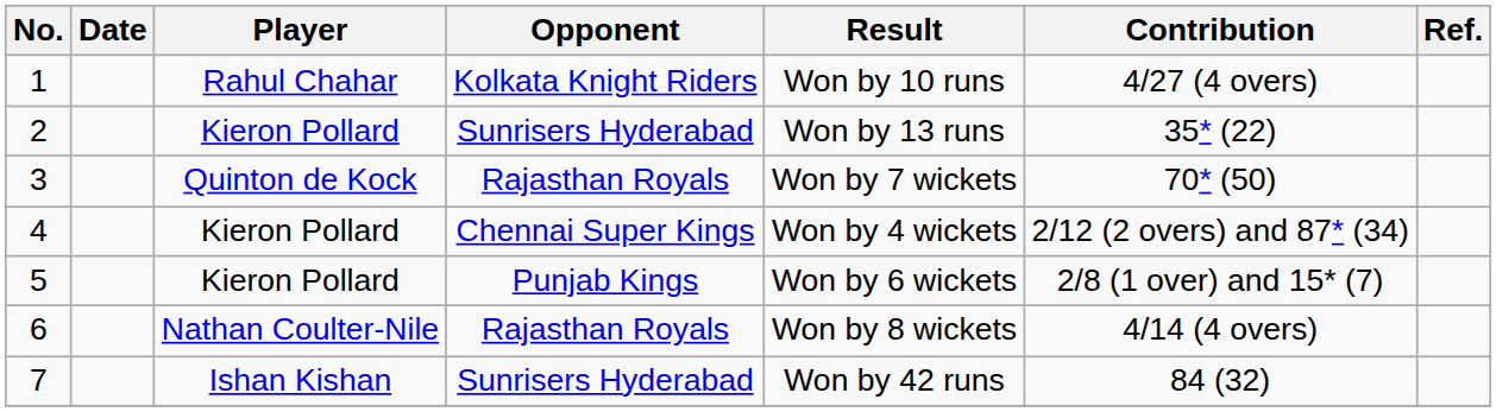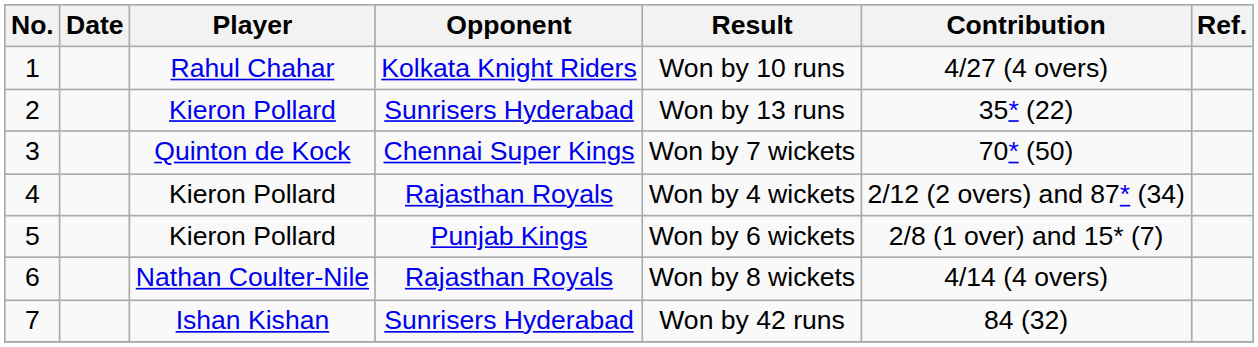 <table class="wikitable sortable" style="text-align: center;">
 <tr>
 <th>No.</th>
 <th>Date</th>
 <th>Player</th>
 <th>Opponent</th>
 <th>Result</th>
 <th>Contribution</th>
 <th>Ref.</th>
 </tr>
 <tr>
 <td>1</td>
 <td></td>
 <td><a href='#'>Rahul Chahar</a></td>
 <td><a href='#'>Kolkata Knight Riders</a></td>
 <td>Won by 10 runs</td>
 <td>4/27 (4 overs)</td>
 <td></td>
 </tr>
 <tr>
 <td>2</td>
 <td></td>
 <td><a href='#'>Kieron Pollard</a></td>
 <td><a href='#'>Sunrisers Hyderabad</a></td>
 <td>Won by 13 runs</td>
 <td>35<a href='#'>*</a> (22)</td>
 <td></td>
 </tr>
 <tr>
 <td>3</td>
 <td></td>
 <td><a href='#'>Quinton de Kock</a></td>
-<td><a href='#'>Rajasthan Royals</a></td>
+<td><a href='#'>Chennai Super Kings</a></td>
 <td>Won by 7 wickets</td>
 <td>70<a href='#'>*</a> (50)</td>
 <td></td>
 </tr>
 <tr>
 <td>4</td>
 <td></td>
 <td>Kieron Pollard</td>
-<td><a href='#'>Chennai Super Kings</a></td>
+<td><a href='#'>Rajasthan Royals</a></td>
 <td>Won by 4 wickets</td>
 <td>2/12 (2 overs) and 87<a href='#'>*</a> (34)</td>
 <td></td>
 </tr>
 <tr>
 <td>5</td>
 <td></td>
 <td>Kieron Pollard</td>
 <td><a href='#'>Punjab Kings</a></td>
 <td>Won by 6 wickets</td>
 <td>2/8 (1 over) and 15* (7)</td>
 <td></td>
 </tr>
 <tr>
 <td>6</td>
 <td></td>
 <td><a href='#'>Nathan Coulter-Nile</a></td>
 <td><a href='#'>Rajasthan Royals</a></td>
 <td>Won by 8 wickets</td>
 <td>4/14 (4 overs)</td>
 <td></td>
 </tr>
 <tr>
 <td>7</td>
 <td></td>
 <td><a href='#'>Ishan Kishan</a></td>
 <td><a href='#'>Sunrisers Hyderabad</a></td>
 <td>Won by 42 runs</td>
 <td>84 (32)</td>
 <td></td>
 </tr>
 <tr>
 </tr>
 </table>
